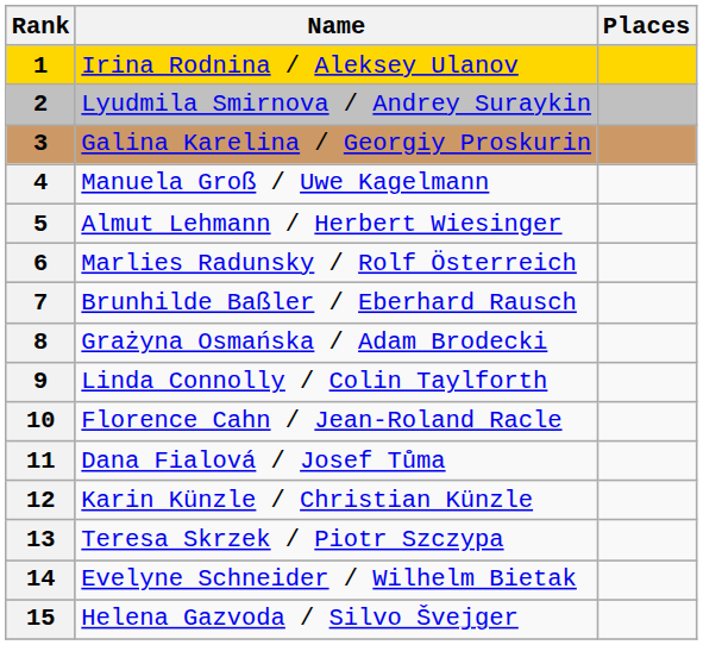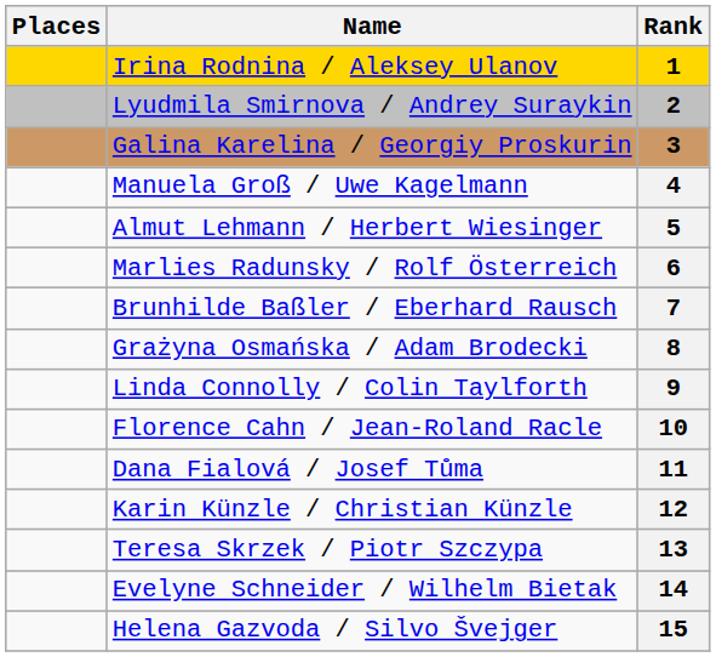 <table class="wikitable">
 <tr>
+<th>Places</th>
+<th>Name</th>
 <th>Rank</th>
-<th>Name</th>
-<th>Places</th>
 </tr>
 <tr bgcolor="gold">
+<td></td>
+<td> <a href='#'>Irina Rodnina</a> / <a href='#'>Aleksey Ulanov</a></td>
 <td align="center"><strong>1</strong></td>
-<td> <a href='#'>Irina Rodnina</a> / <a href='#'>Aleksey Ulanov</a></td>
-<td></td>
 </tr>
 <tr bgcolor="silver">
+<td></td>
+<td> <a href='#'>Lyudmila Smirnova</a> / <a href='#'>Andrey Suraykin</a></td>
 <td align="center"><strong>2</strong></td>
-<td> <a href='#'>Lyudmila Smirnova</a> / <a href='#'>Andrey Suraykin</a></td>
-<td></td>
 </tr>
 <tr bgcolor="cc9966">
+<td></td>
+<td> <a href='#'>Galina Karelina</a> / <a href='#'>Georgiy Proskurin</a></td>
 <td align="center"><strong>3</strong></td>
-<td> <a href='#'>Galina Karelina</a> / <a href='#'>Georgiy Proskurin</a></td>
-<td></td>
 </tr>
 <tr>
+<td></td>
+<td> <a href='#'>Manuela Groß</a> / <a href='#'>Uwe Kagelmann</a></td>
 <th>4</th>
-<td> <a href='#'>Manuela Groß</a> / <a href='#'>Uwe Kagelmann</a></td>
-<td></td>
 </tr>
 <tr>
+<td></td>
+<td> <a href='#'>Almut Lehmann</a> / <a href='#'>Herbert Wiesinger</a></td>
 <th>5</th>
-<td> <a href='#'>Almut Lehmann</a> / <a href='#'>Herbert Wiesinger</a></td>
-<td></td>
 </tr>
 <tr>
+<td></td>
+<td> <a href='#'>Marlies Radunsky</a> / <a href='#'>Rolf Österreich</a></td>
 <th>6</th>
-<td> <a href='#'>Marlies Radunsky</a> / <a href='#'>Rolf Österreich</a></td>
-<td></td>
 </tr>
 <tr>
+<td></td>
+<td> <a href='#'>Brunhilde Baßler</a> / <a href='#'>Eberhard Rausch</a></td>
 <th>7</th>
-<td> <a href='#'>Brunhilde Baßler</a> / <a href='#'>Eberhard Rausch</a></td>
-<td></td>
 </tr>
 <tr>
+<td></td>
+<td> <a href='#'>Grażyna Osmańska</a> / <a href='#'>Adam Brodecki</a></td>
 <th>8</th>
-<td> <a href='#'>Grażyna Osmańska</a> / <a href='#'>Adam Brodecki</a></td>
-<td></td>
 </tr>
 <tr>
+<td></td>
+<td> <a href='#'>Linda Connolly</a> / <a href='#'>Colin Taylforth</a></td>
 <th>9</th>
-<td> <a href='#'>Linda Connolly</a> / <a href='#'>Colin Taylforth</a></td>
-<td></td>
 </tr>
 <tr>
+<td></td>
+<td> <a href='#'>Florence Cahn</a> / <a href='#'>Jean-Roland Racle</a></td>
 <th>10</th>
-<td> <a href='#'>Florence Cahn</a> / <a href='#'>Jean-Roland Racle</a></td>
-<td></td>
 </tr>
 <tr>
+<td></td>
+<td> <a href='#'>Dana Fialová</a> / <a href='#'>Josef Tůma</a></td>
 <th>11</th>
-<td> <a href='#'>Dana Fialová</a> / <a href='#'>Josef Tůma</a></td>
-<td></td>
 </tr>
 <tr>
+<td></td>
+<td> <a href='#'>Karin Künzle</a> / <a href='#'>Christian Künzle</a></td>
 <th>12</th>
-<td> <a href='#'>Karin Künzle</a> / <a href='#'>Christian Künzle</a></td>
-<td></td>
 </tr>
 <tr>
+<td></td>
+<td> <a href='#'>Teresa Skrzek</a> / <a href='#'>Piotr Szczypa</a></td>
 <th>13</th>
-<td> <a href='#'>Teresa Skrzek</a> / <a href='#'>Piotr Szczypa</a></td>
-<td></td>
 </tr>
 <tr>
+<td></td>
+<td> <a href='#'>Evelyne Schneider</a> / <a href='#'>Wilhelm Bietak</a></td>
 <th>14</th>
-<td> <a href='#'>Evelyne Schneider</a> / <a href='#'>Wilhelm Bietak</a></td>
-<td></td>
 </tr>
 <tr>
+<td></td>
+<td> <a href='#'>Helena Gazvoda</a> / <a href='#'>Silvo Švejger</a></td>
 <th>15</th>
-<td> <a href='#'>Helena Gazvoda</a> / <a href='#'>Silvo Švejger</a></td>
-<td></td>
 </tr>
 </table>
